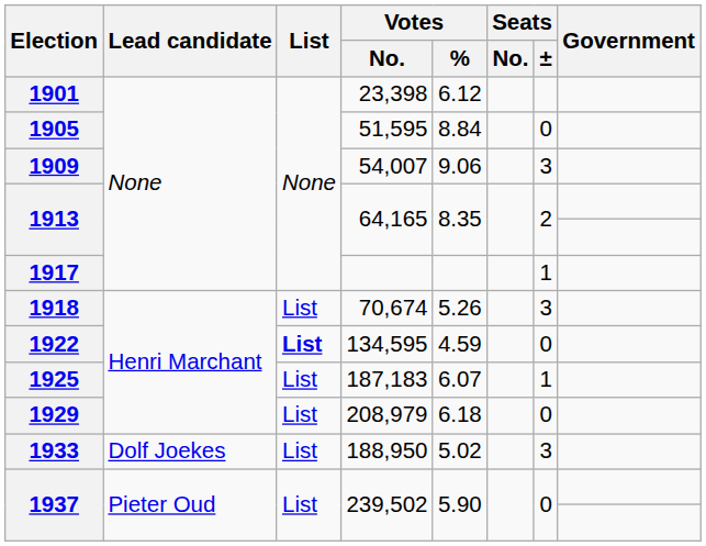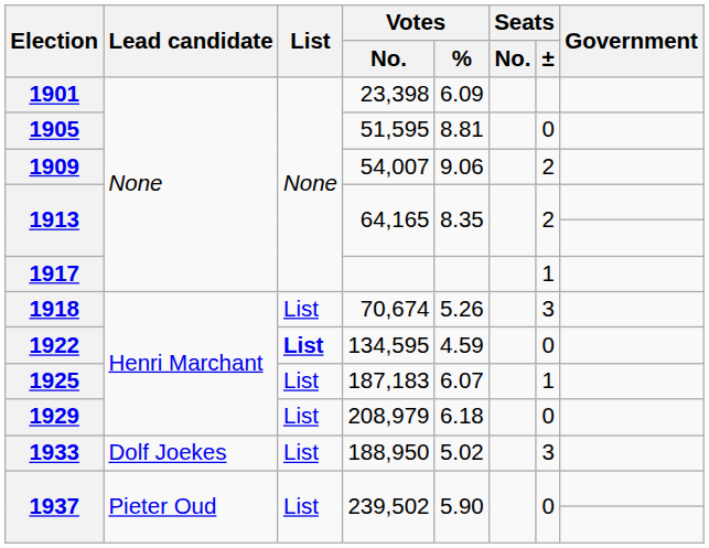 <table class="wikitable" style="text-align:right">
 <tr>
 <th rowspan=2 scope="col">Election</th>
 <th rowspan=2scope="col">Lead candidate</th>
 <th rowspan=2scope="col">List</th>
 <th colspan=2scope="col">Votes</th>
 <th colspan=2scope="col">Seats</th>
 <th rowspan=2scope="col">Government</th>
 </tr>
 <tr>
 <th>No.</th>
 <th>%</th>
 <th>No.</th>
 <th>±</th>
 </tr>
 <tr>
 <th scope="row"><a href='#'>1901</a></th>
 <td align="left" rowspan=6><em>None</em></td>
 <td align="left" rowspan=6><em>None</em></td>
 <td>23,398</td>
-<td>6.12</td>
+<td>6.09</td>
 <td></td>
 <td></td>
 <td></td>
 </tr>
 <tr>
 <th scope="row"><a href='#'>1905</a></th>
 <td>51,595</td>
-<td>8.84</td>
+<td>8.81</td>
 <td></td>
 <td> 0</td>
 <td></td>
 </tr>
 <tr>
 <th scope="row"><a href='#'>1909</a></th>
 <td>54,007</td>
 <td>9.06</td>
 <td></td>
-<td> 3</td>
+<td> 2</td>
 <td></td>
 </tr>
 <tr>
 <th scope="rowgroup" rowspan=2><a href='#'>1913</a></th>
 <td rowspan=2>64,165</td>
 <td rowspan=2>8.35</td>
 <td rowspan=2></td>
 <td rowspan=2> 2</td>
 <td><br></td>
 </tr>
 <tr>
 <td><br></td>
 </tr>
 <tr>
 <th scope="row"><a href='#'>1917</a></th>
 <td></td>
 <td></td>
 <td></td>
 <td> 1</td>
 <td></td>
 </tr>
 <tr>
 <th scope="row"><a href='#'>1918</a></th>
 <td rowspan=4 align="left"><a href='#'>Henri Marchant</a></td>
 <td align="left"><a href='#'>List</a></td>
 <td>70,674</td>
 <td>5.26</td>
 <td></td>
 <td> 3</td>
 <td></td>
 </tr>
 <tr>
 <th scope="row"><a href='#'>1922</a></th>
 <td align="left"><strong><a href='#'>List</a></strong></td>
 <td>134,595</td>
 <td>4.59</td>
 <td></td>
 <td> 0</td>
 <td></td>
 </tr>
 <tr>
 <th scope="row"><a href='#'>1925</a></th>
 <td align="left"><a href='#'>List</a></td>
 <td>187,183</td>
 <td>6.07</td>
 <td></td>
 <td> 1</td>
 <td></td>
 </tr>
 <tr>
 <th scope="row"><a href='#'>1929</a></th>
 <td align="left"><a href='#'>List</a></td>
 <td>208,979</td>
 <td>6.18</td>
 <td></td>
 <td> 0</td>
 <td></td>
 </tr>
 <tr>
 <th scope="row"><a href='#'>1933</a></th>
 <td align="left"><a href='#'>Dolf Joekes</a></td>
 <td align="left"><a href='#'>List</a></td>
 <td>188,950</td>
 <td>5.02</td>
 <td></td>
 <td> 3</td>
 <td></td>
 </tr>
 <tr>
 <th scope="rowgroup" rowspan=2><a href='#'>1937</a></th>
 <td rowspan=2 align="left"><a href='#'>Pieter Oud</a></td>
 <td rowspan=2 align="left"><a href='#'>List</a></td>
 <td rowspan=2>239,502</td>
 <td rowspan=2>5.90</td>
 <td rowspan=2></td>
 <td rowspan=2> 0</td>
 <td><br></td>
 </tr>
 <tr>
 <td><br></td>
 </tr>
 </table>
